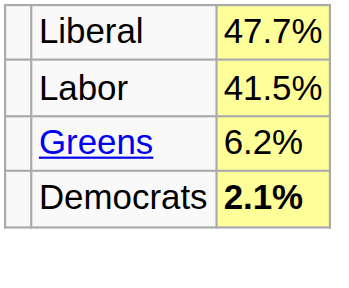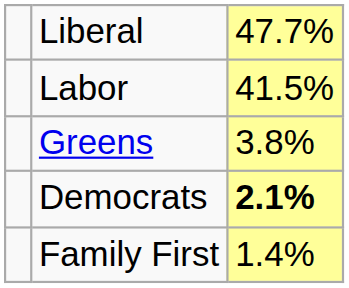 <table class="wikitable">
 <tr>
 <td> </td>
 <td>Liberal</td>
 <td bgcolor="FFFF99">47.7%</td>
 </tr>
 <tr>
 <td> </td>
 <td>Labor</td>
 <td bgcolor="FFFF99">41.5%</td>
 </tr>
 <tr>
 <td> </td>
 <td><a href='#'>Greens</a></td>
-<td bgcolor="FFFF99">6.2%</td>
+<td bgcolor="FFFF99">3.8%</td>
 </tr>
 <tr>
 <td> </td>
 <td>Democrats</td>
 <td bgcolor="FFFF99"><strong>2.1%</strong></td>
 </tr>
+<tr>
+<td> </td>
+<td>Family First</td>
+<td bgcolor="FFFF99">1.4%</td>
+</tr>
 </table>
